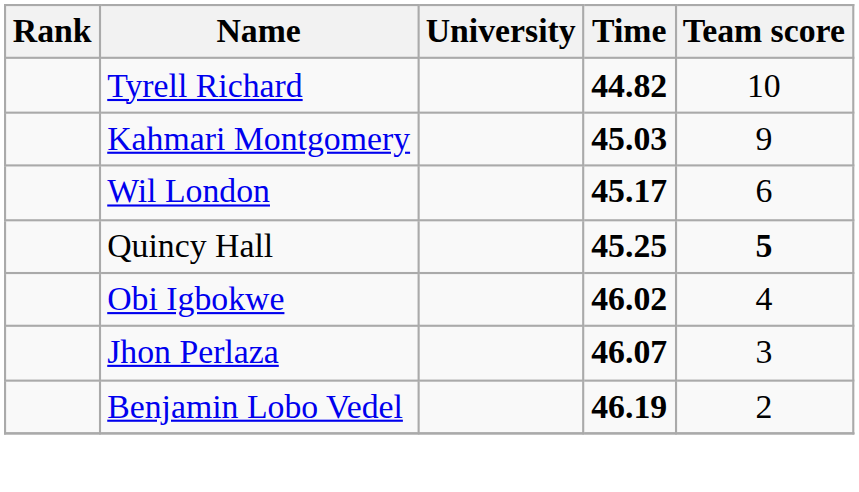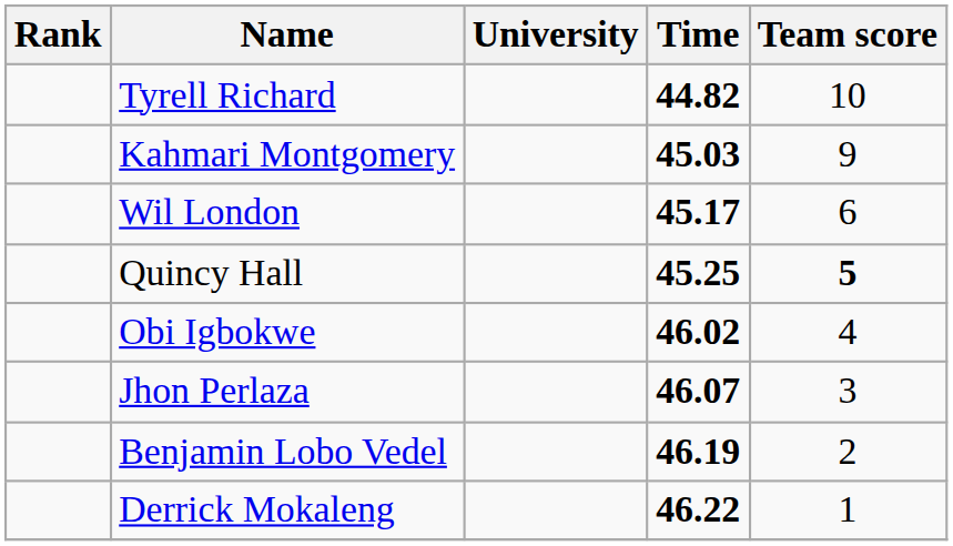 <table class="wikitable sortable" style="text-align:center">
 <tr>
 <th>Rank</th>
 <th>Name</th>
 <th>University</th>
 <th>Time</th>
 <th>Team score</th>
 </tr>
 <tr>
 <td></td>
 <td align=left><a href='#'>Tyrell Richard</a></td>
 <td></td>
 <td><strong>44.82</strong></td>
 <td>10</td>
 </tr>
 <tr>
 <td></td>
 <td align=left><a href='#'>Kahmari Montgomery</a></td>
 <td></td>
 <td><strong>45.03</strong></td>
 <td>9</td>
 </tr>
 <tr>
 <td></td>
 <td align=left><a href='#'>Wil London</a></td>
 <td></td>
 <td><strong>45.17</strong></td>
 <td>6</td>
 </tr>
 <tr>
 <td></td>
 <td align=left>Quincy Hall</td>
 <td></td>
 <td><strong>45.25</strong></td>
 <td><strong>5</strong></td>
 </tr>
 <tr>
 <td></td>
 <td align=left><a href='#'>Obi Igbokwe</a></td>
 <td></td>
 <td><strong>46.02</strong></td>
 <td>4</td>
 </tr>
 <tr>
 <td></td>
 <td align=left><a href='#'>Jhon Perlaza</a> </td>
 <td></td>
 <td><strong>46.07 </strong></td>
 <td>3</td>
 </tr>
 <tr>
 <td></td>
 <td align=left><a href='#'>Benjamin Lobo Vedel</a> </td>
 <td></td>
 <td><strong>46.19</strong></td>
 <td>2</td>
 </tr>
 <tr>
+<td></td>
+<td align=left><a href='#'>Derrick Mokaleng</a> </td>
+<td></td>
+<td><strong>46.22</strong></td>
+<td>1</td>
+</tr>
+<tr>
 </tr>
 </table>
